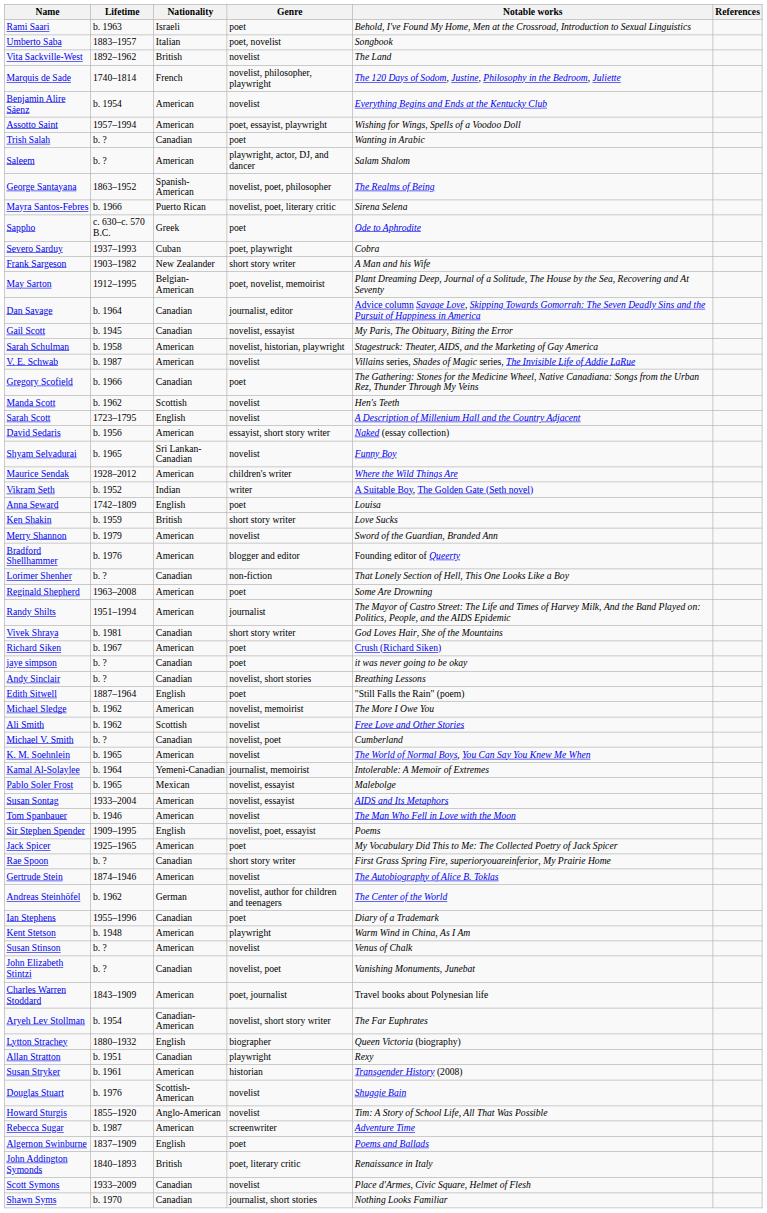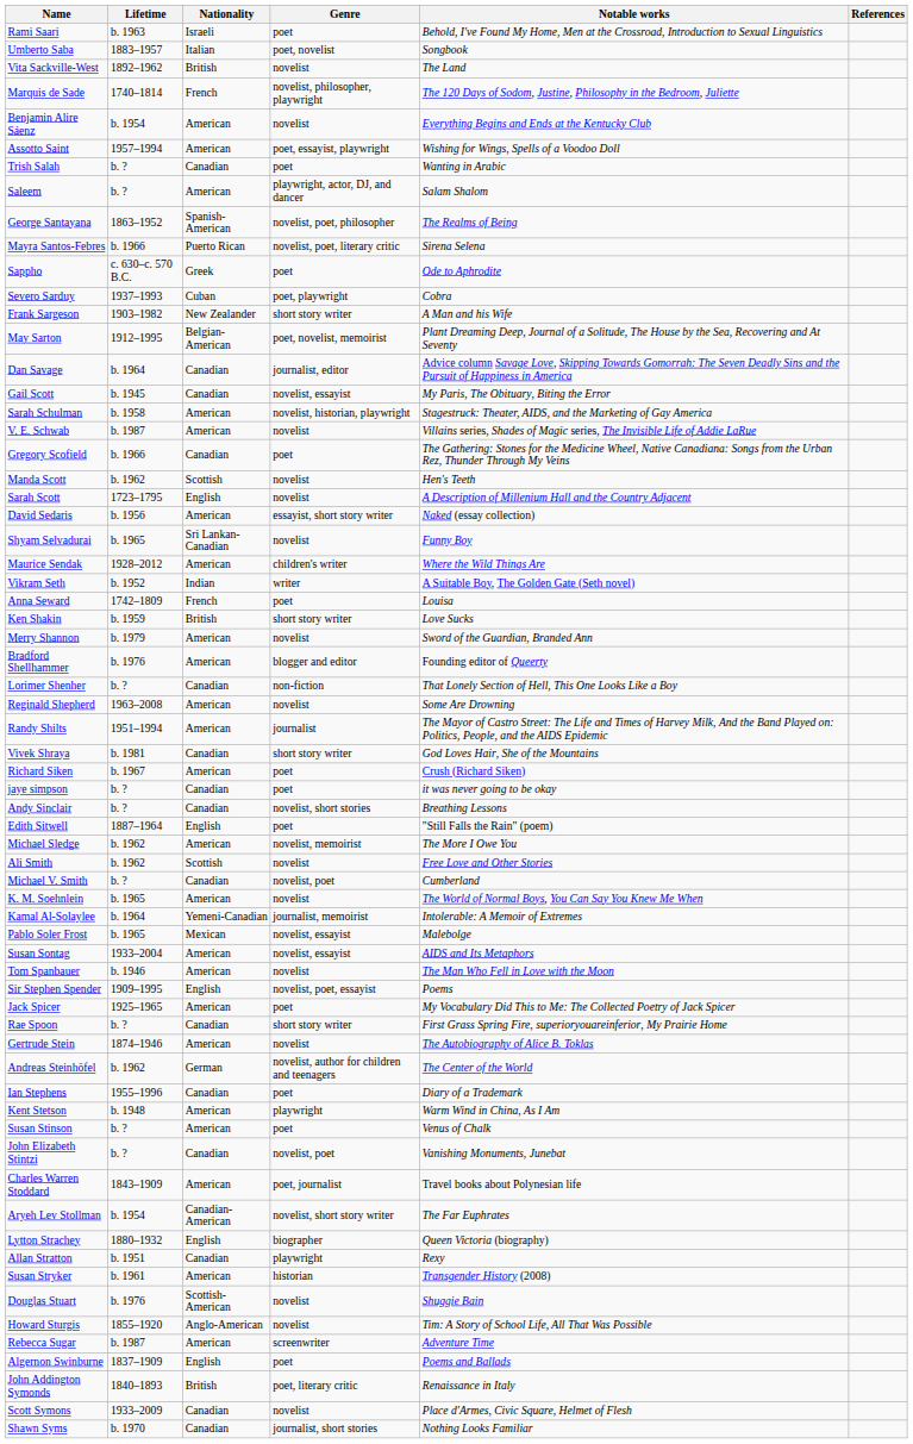 <table class="wikitable" style="width:100%;">
 <tr>
 <th>Name</th>
 <th>Lifetime</th>
 <th>Nationality</th>
 <th>Genre</th>
 <th>Notable works</th>
 <th>References</th>
 </tr>
 <tr>
 <td><a href='#'>Rami Saari</a></td>
 <td>b. 1963</td>
 <td>Israeli</td>
 <td>poet</td>
 <td><em>Behold, I've Found My Home</em>, <em>Men at the Crossroad</em>, <em>Introduction to Sexual Linguistics</em></td>
 <td></td>
 </tr>
 <tr>
 <td><a href='#'>Umberto Saba</a></td>
 <td>1883–1957</td>
 <td>Italian</td>
 <td>poet, novelist</td>
 <td><em>Songbook</em></td>
 <td></td>
 </tr>
 <tr>
 <td><a href='#'>Vita Sackville-West</a></td>
 <td>1892–1962</td>
 <td>British</td>
 <td>novelist</td>
 <td><em>The Land</em></td>
 <td></td>
 </tr>
 <tr>
 <td><a href='#'>Marquis de Sade</a></td>
 <td>1740–1814</td>
 <td>French</td>
 <td>novelist, philosopher, playwright</td>
 <td><em><a href='#'>The 120 Days of Sodom</a></em>, <em><a href='#'>Justine</a></em>, <em><a href='#'>Philosophy in the Bedroom</a></em>, <em><a href='#'>Juliette</a></em></td>
 <td></td>
 </tr>
 <tr>
 <td><a href='#'>Benjamin Alire Sáenz</a></td>
 <td>b. 1954</td>
 <td>American</td>
 <td>novelist</td>
 <td><em><a href='#'>Everything Begins and Ends at the Kentucky Club</a></em></td>
 <td></td>
 </tr>
 <tr>
 <td><a href='#'>Assotto Saint</a></td>
 <td>1957–1994</td>
 <td>American</td>
 <td>poet, essayist, playwright</td>
 <td><em>Wishing for Wings</em>, <em>Spells of a Voodoo Doll</em></td>
 <td></td>
 </tr>
 <tr>
 <td><a href='#'>Trish Salah</a></td>
 <td>b. ?</td>
 <td>Canadian</td>
 <td>poet</td>
 <td><em>Wanting in Arabic</em></td>
 <td></td>
 </tr>
 <tr>
 <td><a href='#'>Saleem</a></td>
 <td>b. ?</td>
 <td>American</td>
 <td>playwright, actor, DJ, and dancer</td>
 <td><em>Salam Shalom</em></td>
 <td></td>
 </tr>
 <tr>
 <td><a href='#'>George Santayana</a></td>
 <td>1863–1952</td>
 <td>Spanish-American</td>
 <td>novelist, poet, philosopher</td>
 <td><em><a href='#'>The Realms of Being</a></em></td>
 <td></td>
 </tr>
 <tr>
 <td><a href='#'>Mayra Santos-Febres</a></td>
 <td>b. 1966</td>
 <td>Puerto Rican</td>
 <td>novelist, poet, literary critic</td>
 <td><em>Sirena Selena</em></td>
 <td></td>
 </tr>
 <tr>
 <td><a href='#'>Sappho</a></td>
 <td>c. 630–c. 570 B.C.</td>
 <td>Greek</td>
 <td>poet</td>
 <td><em><a href='#'>Ode to Aphrodite</a></em></td>
 <td></td>
 </tr>
 <tr>
 <td><a href='#'>Severo Sarduy</a></td>
 <td>1937–1993</td>
 <td>Cuban</td>
 <td>poet, playwright</td>
 <td><em>Cobra</em></td>
 <td></td>
 </tr>
 <tr>
 <td><a href='#'>Frank Sargeson</a></td>
 <td>1903–1982</td>
 <td>New Zealander</td>
 <td>short story writer</td>
 <td><em>A Man and his Wife</em></td>
 <td></td>
 </tr>
 <tr>
 <td><a href='#'>May Sarton</a></td>
 <td>1912–1995</td>
 <td>Belgian-American</td>
 <td>poet, novelist, memoirist</td>
 <td><em>Plant Dreaming Deep, Journal of a Solitude, The House by the Sea, Recovering and At Seventy</em></td>
 <td></td>
 </tr>
 <tr>
 <td><a href='#'>Dan Savage</a></td>
 <td>b. 1964</td>
 <td>Canadian</td>
 <td>journalist, editor</td>
 <td><a href='#'>Advice column</a> <em><a href='#'>Savage Love</a></em>, <em><a href='#'>Skipping Towards Gomorrah: The Seven Deadly Sins and the Pursuit of Happiness in America</a></em></td>
 <td></td>
 </tr>
 <tr>
 <td><a href='#'>Gail Scott</a></td>
 <td>b. 1945</td>
 <td>Canadian</td>
 <td>novelist, essayist</td>
 <td><em>My Paris</em>, <em>The Obituary</em>, <em>Biting the Error</em></td>
 <td></td>
 </tr>
 <tr>
 <td><a href='#'>Sarah Schulman</a></td>
 <td>b. 1958</td>
 <td>American</td>
 <td>novelist, historian, playwright</td>
 <td><em>Stagestruck: Theater, AIDS, and the Marketing of Gay America</em></td>
 <td></td>
 </tr>
 <tr>
 <td><a href='#'>V. E. Schwab</a></td>
 <td>b. 1987</td>
 <td>American</td>
 <td>novelist</td>
 <td><em>Villains</em> series, <em>Shades of Magic</em> series, <em><a href='#'>The Invisible Life of Addie LaRue</a></em></td>
 <td></td>
 </tr>
 <tr>
 <td><a href='#'>Gregory Scofield</a></td>
 <td>b. 1966</td>
 <td>Canadian</td>
 <td>poet</td>
 <td><em>The Gathering: Stones for the Medicine Wheel</em>, <em>Native Canadiana: Songs from the Urban Rez</em>, <em>Thunder Through My Veins</em></td>
 <td></td>
 </tr>
 <tr>
 <td><a href='#'>Manda Scott</a></td>
 <td>b. 1962</td>
 <td>Scottish</td>
 <td>novelist</td>
 <td><em>Hen's Teeth</em></td>
 <td></td>
 </tr>
 <tr>
 <td><a href='#'>Sarah Scott</a></td>
 <td>1723–1795</td>
 <td>English</td>
 <td>novelist</td>
 <td><em><a href='#'>A Description of Millenium Hall and the Country Adjacent</a></em></td>
 <td></td>
 </tr>
 <tr>
 <td><a href='#'>David Sedaris</a></td>
 <td>b. 1956</td>
 <td>American</td>
 <td>essayist, short story writer</td>
 <td><em><a href='#'>Naked</a></em> (essay collection)</td>
 <td></td>
 </tr>
 <tr>
 <td><a href='#'>Shyam Selvadurai</a></td>
 <td>b. 1965</td>
 <td>Sri Lankan-Canadian</td>
 <td>novelist</td>
 <td><em><a href='#'>Funny Boy</a></em></td>
 <td></td>
 </tr>
 <tr>
 <td><a href='#'>Maurice Sendak</a></td>
 <td>1928–2012</td>
 <td>American</td>
 <td>children's writer</td>
 <td><em><a href='#'>Where the Wild Things Are</a></em></td>
 <td></td>
 </tr>
 <tr>
 <td><a href='#'>Vikram Seth</a></td>
 <td>b. 1952</td>
 <td>Indian</td>
 <td>writer</td>
 <td><a href='#'>A Suitable Boy</a>, <a href='#'>The Golden Gate (Seth novel)</a></td>
 <td></td>
 </tr>
 <tr>
 <td><a href='#'>Anna Seward</a></td>
 <td>1742–1809</td>
-<td>English</td>
+<td>French</td>
 <td>poet</td>
 <td><em>Louisa</em></td>
 <td></td>
 </tr>
 <tr>
 <td><a href='#'>Ken Shakin</a></td>
 <td>b. 1959</td>
 <td>British</td>
 <td>short story writer</td>
 <td><em>Love Sucks</em></td>
 <td></td>
 </tr>
 <tr>
 <td><a href='#'>Merry Shannon</a></td>
 <td>b. 1979</td>
 <td>American</td>
 <td>novelist</td>
 <td><em>Sword of the Guardian</em>, <em>Branded Ann</em></td>
 <td></td>
 </tr>
 <tr>
 <td><a href='#'>Bradford Shellhammer</a></td>
 <td>b. 1976</td>
 <td>American</td>
 <td>blogger and editor</td>
 <td>Founding editor of <em><a href='#'>Queerty</a></em></td>
 <td></td>
 </tr>
 <tr>
 <td><a href='#'>Lorimer Shenher</a></td>
 <td>b. ?</td>
 <td>Canadian</td>
 <td>non-fiction</td>
 <td><em>That Lonely Section of Hell</em>, <em>This One Looks Like a Boy</em></td>
 <td></td>
 </tr>
 <tr>
 <td><a href='#'>Reginald Shepherd</a></td>
 <td>1963–2008</td>
 <td>American</td>
-<td>poet</td>
+<td>novelist</td>
 <td><em>Some Are Drowning</em></td>
 <td></td>
 </tr>
 <tr>
 <td><a href='#'>Randy Shilts</a></td>
 <td>1951–1994</td>
 <td>American</td>
 <td>journalist</td>
 <td><em>The Mayor of Castro Street: The Life and Times of Harvey Milk</em>, <em>And the Band Played on: Politics, People, and the AIDS Epidemic</em></td>
 <td></td>
 </tr>
 <tr>
 <td><a href='#'>Vivek Shraya</a></td>
 <td>b. 1981</td>
 <td>Canadian</td>
 <td>short story writer</td>
 <td><em>God Loves Hair</em>, <em>She of the Mountains</em></td>
 <td></td>
 </tr>
 <tr>
 <td><a href='#'>Richard Siken</a></td>
 <td>b. 1967</td>
 <td>American</td>
 <td>poet</td>
 <td><a href='#'>Crush (Richard Siken)</a></td>
 <td></td>
 </tr>
 <tr>
 <td><a href='#'>jaye simpson</a></td>
 <td>b. ?</td>
 <td>Canadian</td>
 <td>poet</td>
 <td><em>it was never going to be okay</em></td>
 <td></td>
 </tr>
 <tr>
 <td><a href='#'>Andy Sinclair</a></td>
 <td>b. ?</td>
 <td>Canadian</td>
 <td>novelist, short stories</td>
 <td><em>Breathing Lessons</em></td>
 <td></td>
 </tr>
 <tr>
 <td><a href='#'>Edith Sitwell</a></td>
 <td>1887–1964</td>
 <td>English</td>
 <td>poet</td>
 <td>"Still Falls the Rain" (poem)</td>
 <td></td>
 </tr>
 <tr>
 <td><a href='#'>Michael Sledge</a></td>
 <td>b. 1962</td>
 <td>American</td>
 <td>novelist, memoirist</td>
 <td><em>The More I Owe You</em></td>
 <td></td>
 </tr>
 <tr>
 <td><a href='#'>Ali Smith</a></td>
 <td>b. 1962</td>
 <td>Scottish</td>
 <td>novelist</td>
 <td><em><a href='#'>Free Love and Other Stories</a></em></td>
 <td></td>
 </tr>
 <tr>
 <td><a href='#'>Michael V. Smith</a></td>
 <td>b. ?</td>
 <td>Canadian</td>
 <td>novelist, poet</td>
 <td><em>Cumberland</em></td>
 <td></td>
 </tr>
 <tr>
 <td><a href='#'>K. M. Soehnlein</a></td>
 <td>b. 1965</td>
 <td>American</td>
 <td>novelist</td>
 <td><em><a href='#'>The World of Normal Boys</a>, <a href='#'>You Can Say You Knew Me When</a></em></td>
 <td></td>
 </tr>
 <tr>
 <td><a href='#'>Kamal Al-Solaylee</a></td>
 <td>b. 1964</td>
 <td>Yemeni-Canadian</td>
 <td>journalist, memoirist</td>
 <td><em>Intolerable: A Memoir of Extremes</em></td>
 <td></td>
 </tr>
 <tr>
 <td><a href='#'>Pablo Soler Frost</a></td>
 <td>b. 1965</td>
 <td>Mexican</td>
 <td>novelist, essayist</td>
 <td><em>Malebolge</em></td>
 <td></td>
 </tr>
 <tr>
 <td><a href='#'>Susan Sontag</a></td>
 <td>1933–2004</td>
 <td>American</td>
 <td>novelist, essayist</td>
 <td><em><a href='#'>AIDS and Its Metaphors</a></em></td>
 <td></td>
 </tr>
 <tr>
 <td><a href='#'>Tom Spanbauer</a></td>
 <td>b. 1946</td>
 <td>American</td>
 <td>novelist</td>
 <td><em><a href='#'>The Man Who Fell in Love with the Moon</a></em></td>
 <td></td>
 </tr>
 <tr>
 <td><a href='#'>Sir Stephen Spender</a></td>
 <td>1909–1995</td>
 <td>English</td>
 <td>novelist, poet, essayist</td>
 <td><em>Poems</em></td>
 <td></td>
 </tr>
 <tr>
 <td><a href='#'>Jack Spicer</a></td>
 <td>1925–1965</td>
 <td>American</td>
 <td>poet</td>
 <td><em>My Vocabulary Did This to Me: The Collected Poetry of Jack Spicer</em></td>
 <td></td>
 </tr>
 <tr>
 <td><a href='#'>Rae Spoon</a></td>
 <td>b. ?</td>
 <td>Canadian</td>
 <td>short story writer</td>
 <td><em>First Grass Spring Fire</em>, <em>superioryouareinferior</em>, <em>My Prairie Home</em></td>
 <td></td>
 </tr>
 <tr>
 <td><a href='#'>Gertrude Stein</a></td>
 <td>1874–1946</td>
 <td>American</td>
 <td>novelist</td>
 <td><em><a href='#'>The Autobiography of Alice B. Toklas</a></em></td>
 <td></td>
 </tr>
 <tr>
 <td><a href='#'>Andreas Steinhöfel</a></td>
 <td>b. 1962</td>
 <td>German</td>
 <td>novelist, author for children and teenagers</td>
 <td><em><a href='#'>The Center of the World</a></em></td>
 <td></td>
 </tr>
 <tr>
 <td><a href='#'>Ian Stephens</a></td>
 <td>1955–1996</td>
 <td>Canadian</td>
 <td>poet</td>
 <td><em>Diary of a Trademark</em></td>
 <td></td>
 </tr>
 <tr>
 <td><a href='#'>Kent Stetson</a></td>
 <td>b. 1948</td>
 <td>American</td>
 <td>playwright</td>
 <td><em>Warm Wind in China</em>, <em>As I Am</em></td>
 <td></td>
 </tr>
 <tr>
 <td><a href='#'>Susan Stinson</a></td>
 <td>b. ?</td>
 <td>American</td>
-<td>novelist</td>
+<td>poet</td>
 <td><em>Venus of Chalk</em></td>
 <td></td>
 </tr>
 <tr>
 <td><a href='#'>John Elizabeth Stintzi</a></td>
 <td>b. ?</td>
 <td>Canadian</td>
 <td>novelist, poet</td>
 <td><em>Vanishing Monuments</em>, <em>Junebat</em></td>
 <td></td>
 </tr>
 <tr>
 <td><a href='#'>Charles Warren Stoddard</a></td>
 <td>1843–1909</td>
 <td>American</td>
 <td>poet, journalist</td>
 <td>Travel books about Polynesian life</td>
 <td></td>
 </tr>
 <tr>
 <td><a href='#'>Aryeh Lev Stollman</a></td>
 <td>b. 1954</td>
 <td>Canadian-American</td>
 <td>novelist, short story writer</td>
 <td><em>The Far Euphrates</em></td>
 <td></td>
 </tr>
 <tr>
 <td><a href='#'>Lytton Strachey</a></td>
 <td>1880–1932</td>
 <td>English</td>
 <td>biographer</td>
 <td><em>Queen Victoria</em> (biography)</td>
 <td></td>
 </tr>
 <tr>
 <td><a href='#'>Allan Stratton</a></td>
 <td>b. 1951</td>
 <td>Canadian</td>
 <td>playwright</td>
 <td><em>Rexy</em></td>
 <td></td>
 </tr>
 <tr>
 <td><a href='#'>Susan Stryker</a></td>
 <td>b. 1961</td>
 <td>American</td>
 <td>historian</td>
 <td><em><a href='#'>Transgender History</a></em> (2008)</td>
 <td></td>
 </tr>
 <tr>
 <td><a href='#'>Douglas Stuart</a></td>
 <td>b. 1976</td>
 <td>Scottish-American</td>
 <td>novelist</td>
 <td><em><a href='#'>Shuggie Bain</a></em></td>
 <td></td>
 </tr>
 <tr>
 <td><a href='#'>Howard Sturgis</a></td>
 <td>1855–1920</td>
 <td>Anglo-American</td>
 <td>novelist</td>
 <td><em>Tim: A Story of School Life, All That Was Possible</em></td>
 <td></td>
 </tr>
 <tr>
 <td><a href='#'>Rebecca Sugar</a></td>
 <td>b. 1987</td>
 <td>American</td>
 <td>screenwriter</td>
 <td><em><a href='#'>Adventure Time</a></em></td>
 <td></td>
 </tr>
 <tr>
 <td><a href='#'>Algernon Swinburne</a></td>
 <td>1837–1909</td>
 <td>English</td>
 <td>poet</td>
 <td><em><a href='#'>Poems and Ballads</a></em></td>
 <td></td>
 </tr>
 <tr>
 <td><a href='#'>John Addington Symonds</a></td>
 <td>1840–1893</td>
 <td>British</td>
 <td>poet, literary critic</td>
 <td><em>Renaissance in Italy</em></td>
 <td></td>
 </tr>
 <tr>
 <td><a href='#'>Scott Symons</a></td>
 <td>1933–2009</td>
 <td>Canadian</td>
 <td>novelist</td>
 <td><em>Place d'Armes</em>, <em>Civic Square</em>, <em>Helmet of Flesh</em></td>
 <td></td>
 </tr>
 <tr>
 <td><a href='#'>Shawn Syms</a></td>
 <td>b. 1970</td>
 <td>Canadian</td>
 <td>journalist, short stories</td>
 <td><em>Nothing Looks Familiar</em></td>
 <td></td>
 </tr>
 </table>
